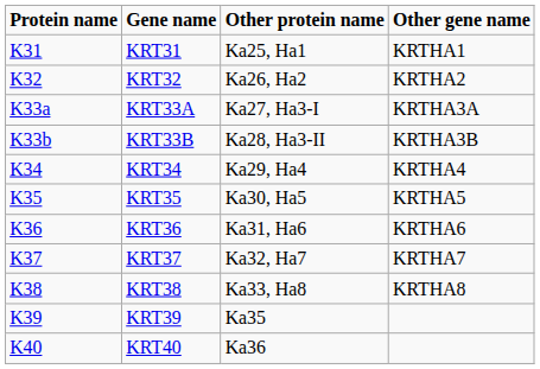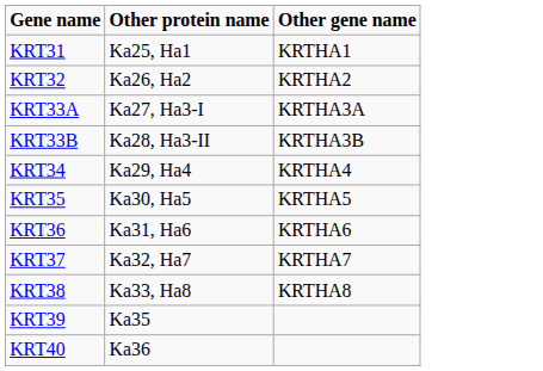 <table class="wikitable">
 <tr>
-<td><strong>Protein name</strong></td>
 <td><strong>Gene name</strong></td>
 <td><strong>Other protein name</strong></td>
 <td><strong>Other gene name</strong></td>
 </tr>
 <tr>
-<td><a href='#'>K31</a></td>
 <td><a href='#'>KRT31</a></td>
 <td>Ka25, Ha1</td>
 <td>KRTHA1</td>
 </tr>
 <tr>
-<td><a href='#'>K32</a></td>
 <td><a href='#'>KRT32</a></td>
 <td>Ka26, Ha2</td>
 <td>KRTHA2</td>
 </tr>
 <tr>
-<td><a href='#'>K33a</a></td>
 <td><a href='#'>KRT33A</a></td>
 <td>Ka27, Ha3-I</td>
 <td>KRTHA3A</td>
 </tr>
 <tr>
-<td><a href='#'>K33b</a></td>
 <td><a href='#'>KRT33B</a></td>
 <td>Ka28, Ha3-II</td>
 <td>KRTHA3B</td>
 </tr>
 <tr>
-<td><a href='#'>K34</a></td>
 <td><a href='#'>KRT34</a></td>
 <td>Ka29, Ha4</td>
 <td>KRTHA4</td>
 </tr>
 <tr>
-<td><a href='#'>K35</a></td>
 <td><a href='#'>KRT35</a></td>
 <td>Ka30, Ha5</td>
 <td>KRTHA5</td>
 </tr>
 <tr>
-<td><a href='#'>K36</a></td>
 <td><a href='#'>KRT36</a></td>
 <td>Ka31, Ha6</td>
 <td>KRTHA6</td>
 </tr>
 <tr>
-<td><a href='#'>K37</a></td>
 <td><a href='#'>KRT37</a></td>
 <td>Ka32, Ha7</td>
 <td>KRTHA7</td>
 </tr>
 <tr>
-<td><a href='#'>K38</a></td>
 <td><a href='#'>KRT38</a></td>
 <td>Ka33, Ha8</td>
 <td>KRTHA8</td>
 </tr>
 <tr>
-<td><a href='#'>K39</a></td>
 <td><a href='#'>KRT39</a></td>
 <td>Ka35</td>
 <td></td>
 </tr>
 <tr>
-<td><a href='#'>K40</a></td>
 <td><a href='#'>KRT40</a></td>
 <td>Ka36</td>
 <td></td>
 </tr>
 </table>
